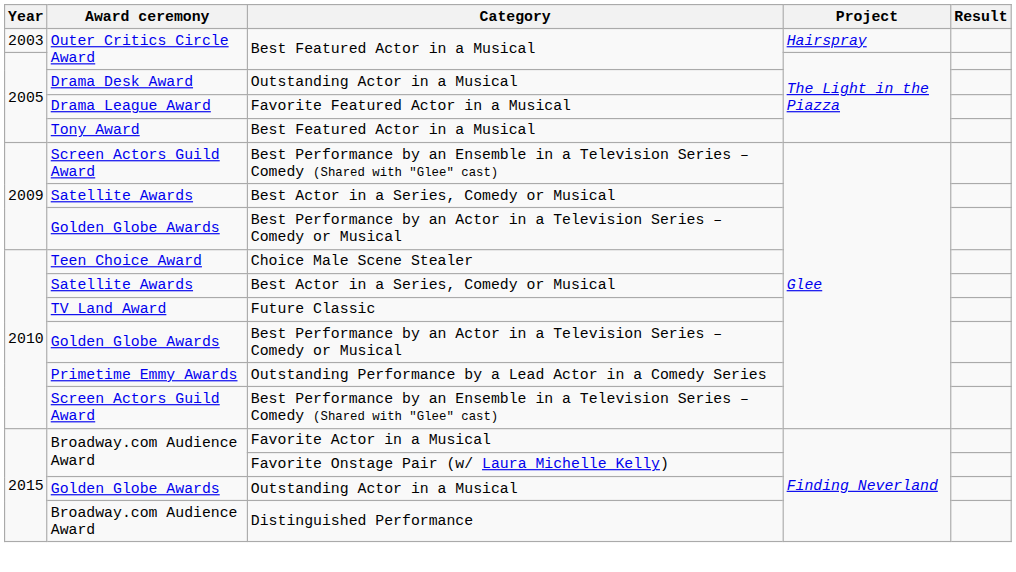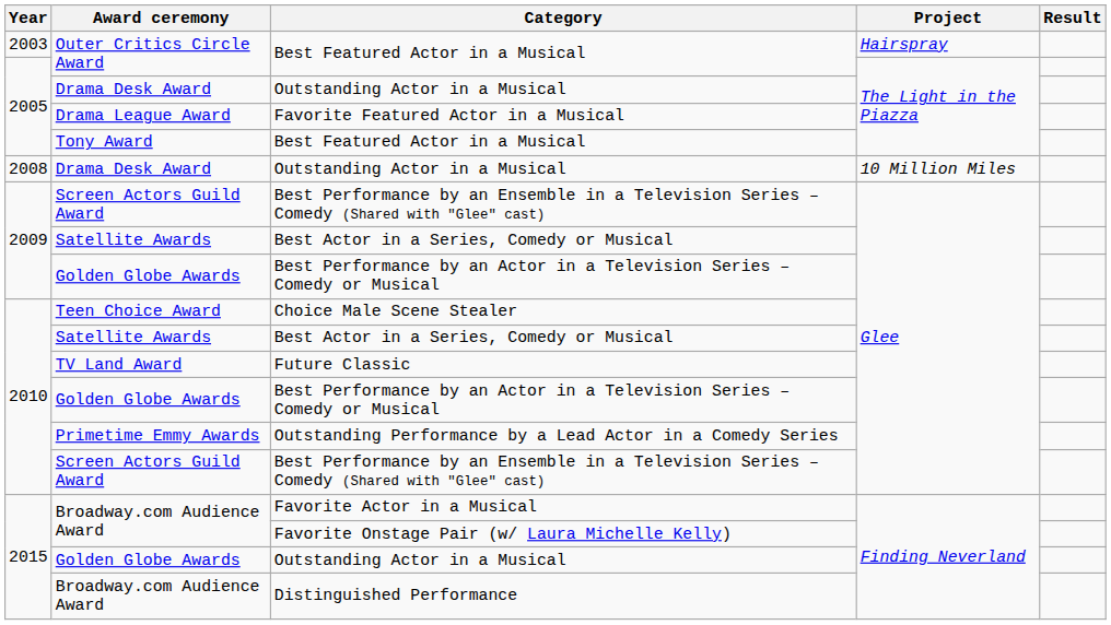 <table class=wikitable width=100%>
 <tr>
 <th scope="col">Year</th>
 <th scope="col">Award ceremony</th>
 <th scope="col">Category</th>
 <th scope="col">Project</th>
 <th scope="col">Result</th>
 </tr>
 <tr>
 <td>2003</td>
 <td rowspan="2"><a href='#'>Outer Critics Circle Award</a></td>
 <td rowspan="2">Best Featured Actor in a Musical</td>
 <td><em><a href='#'>Hairspray</a></em></td>
 <td></td>
 </tr>
 <tr>
 <td rowspan="4">2005</td>
 <td rowspan="4"><em><a href='#'>The Light in the Piazza</a></em></td>
 <td></td>
 </tr>
 <tr>
 <td><a href='#'>Drama Desk Award</a></td>
 <td>Outstanding Actor in a Musical</td>
 <td></td>
 </tr>
 <tr>
 <td><a href='#'>Drama League Award</a></td>
 <td>Favorite Featured Actor in a Musical</td>
 <td></td>
 </tr>
 <tr>
 <td><a href='#'>Tony Award</a></td>
 <td>Best Featured Actor in a Musical</td>
+<td></td>
+</tr>
+<tr>
+<td>2008</td>
+<td><a href='#'>Drama Desk Award</a></td>
+<td>Outstanding Actor in a Musical</td>
+<td><em>10 Million Miles</em></td>
 <td></td>
 </tr>
 <tr>
 <td rowspan="3">2009</td>
 <td><a href='#'>Screen Actors Guild Award</a></td>
 <td>Best Performance by an Ensemble in a Television Series – Comedy <small>(Shared with "Glee" cast)</small></td>
 <td rowspan="9"><em><a href='#'>Glee</a></em></td>
 <td></td>
 </tr>
 <tr>
 <td><a href='#'>Satellite Awards</a></td>
 <td>Best Actor in a Series, Comedy or Musical</td>
 <td></td>
 </tr>
 <tr>
 <td><a href='#'>Golden Globe Awards</a></td>
 <td>Best Performance by an Actor in a Television Series – Comedy or Musical</td>
 <td></td>
 </tr>
 <tr>
 <td rowspan="6">2010</td>
 <td><a href='#'>Teen Choice Award</a></td>
 <td>Choice Male Scene Stealer</td>
 <td></td>
 </tr>
 <tr>
 <td><a href='#'>Satellite Awards</a></td>
 <td>Best Actor in a Series, Comedy or Musical</td>
 <td></td>
 </tr>
 <tr>
 <td><a href='#'>TV Land Award</a></td>
 <td>Future Classic</td>
 <td></td>
 </tr>
 <tr>
 <td><a href='#'>Golden Globe Awards</a></td>
 <td>Best Performance by an Actor in a Television Series – Comedy or Musical</td>
 <td></td>
 </tr>
 <tr>
 <td><a href='#'>Primetime Emmy Awards</a></td>
 <td>Outstanding Performance by a Lead Actor in a Comedy Series</td>
 <td></td>
 </tr>
 <tr>
 <td><a href='#'>Screen Actors Guild Award</a></td>
 <td>Best Performance by an Ensemble in a Television Series – Comedy <small>(Shared with "Glee" cast)</small></td>
 <td></td>
 </tr>
 <tr>
 <td rowspan="4">2015</td>
 <td rowspan="2">Broadway.com Audience Award</td>
 <td>Favorite Actor in a Musical</td>
 <td rowspan="4"><em><a href='#'>Finding Neverland</a></em></td>
 <td></td>
 </tr>
 <tr>
 <td>Favorite Onstage Pair (w/ <a href='#'>Laura Michelle Kelly</a>)</td>
 <td></td>
 </tr>
 <tr>
 <td><a href='#'>Golden Globe Awards</a></td>
 <td>Outstanding Actor in a Musical</td>
 <td></td>
 </tr>
 <tr>
 <td>Broadway.com Audience Award</td>
 <td>Distinguished Performance</td>
 <td></td>
 </tr>
 </table>
